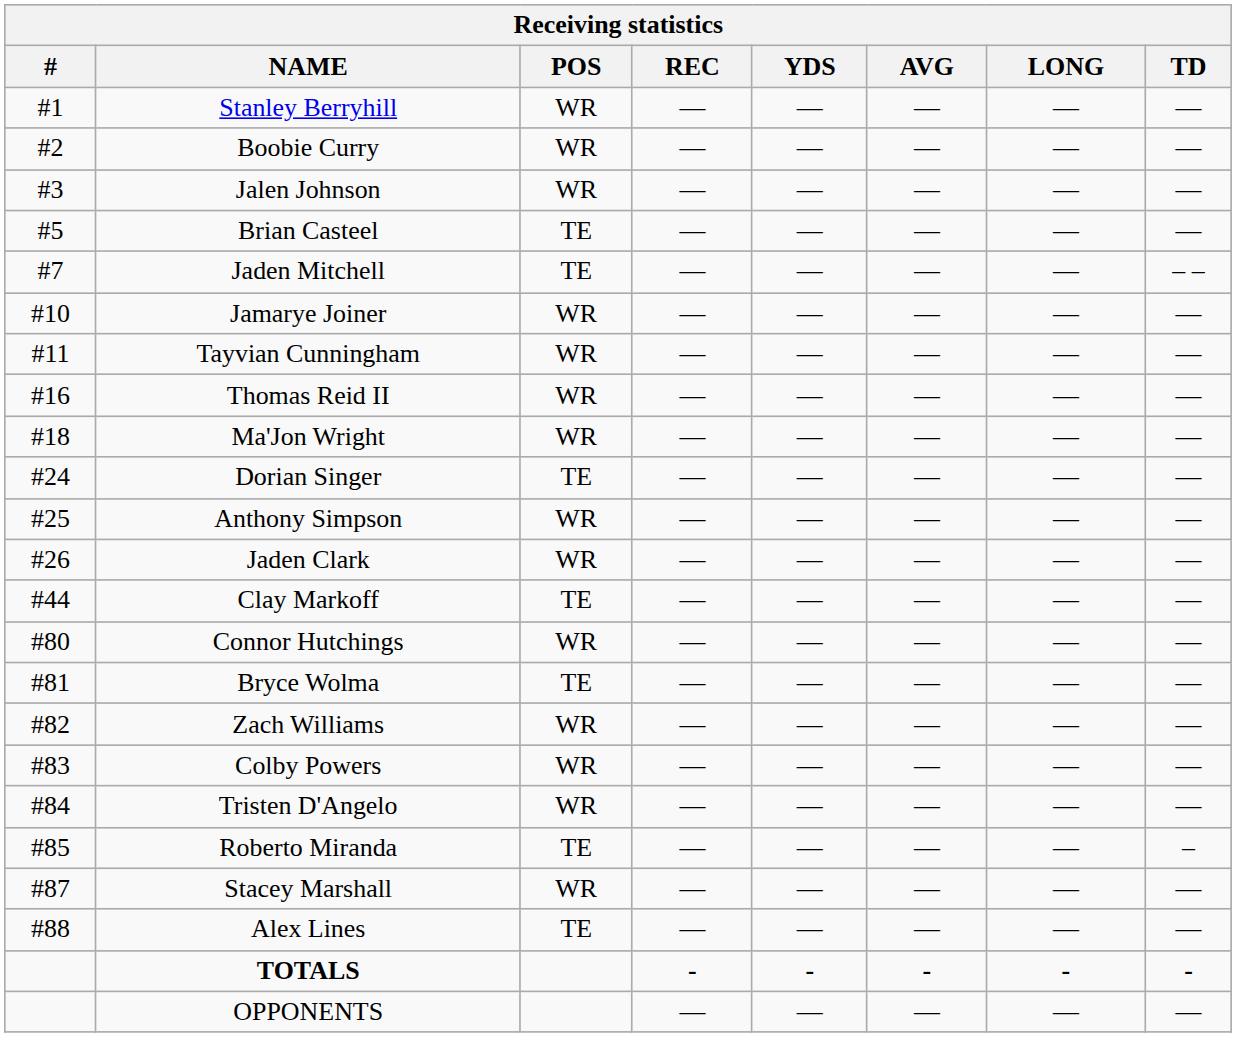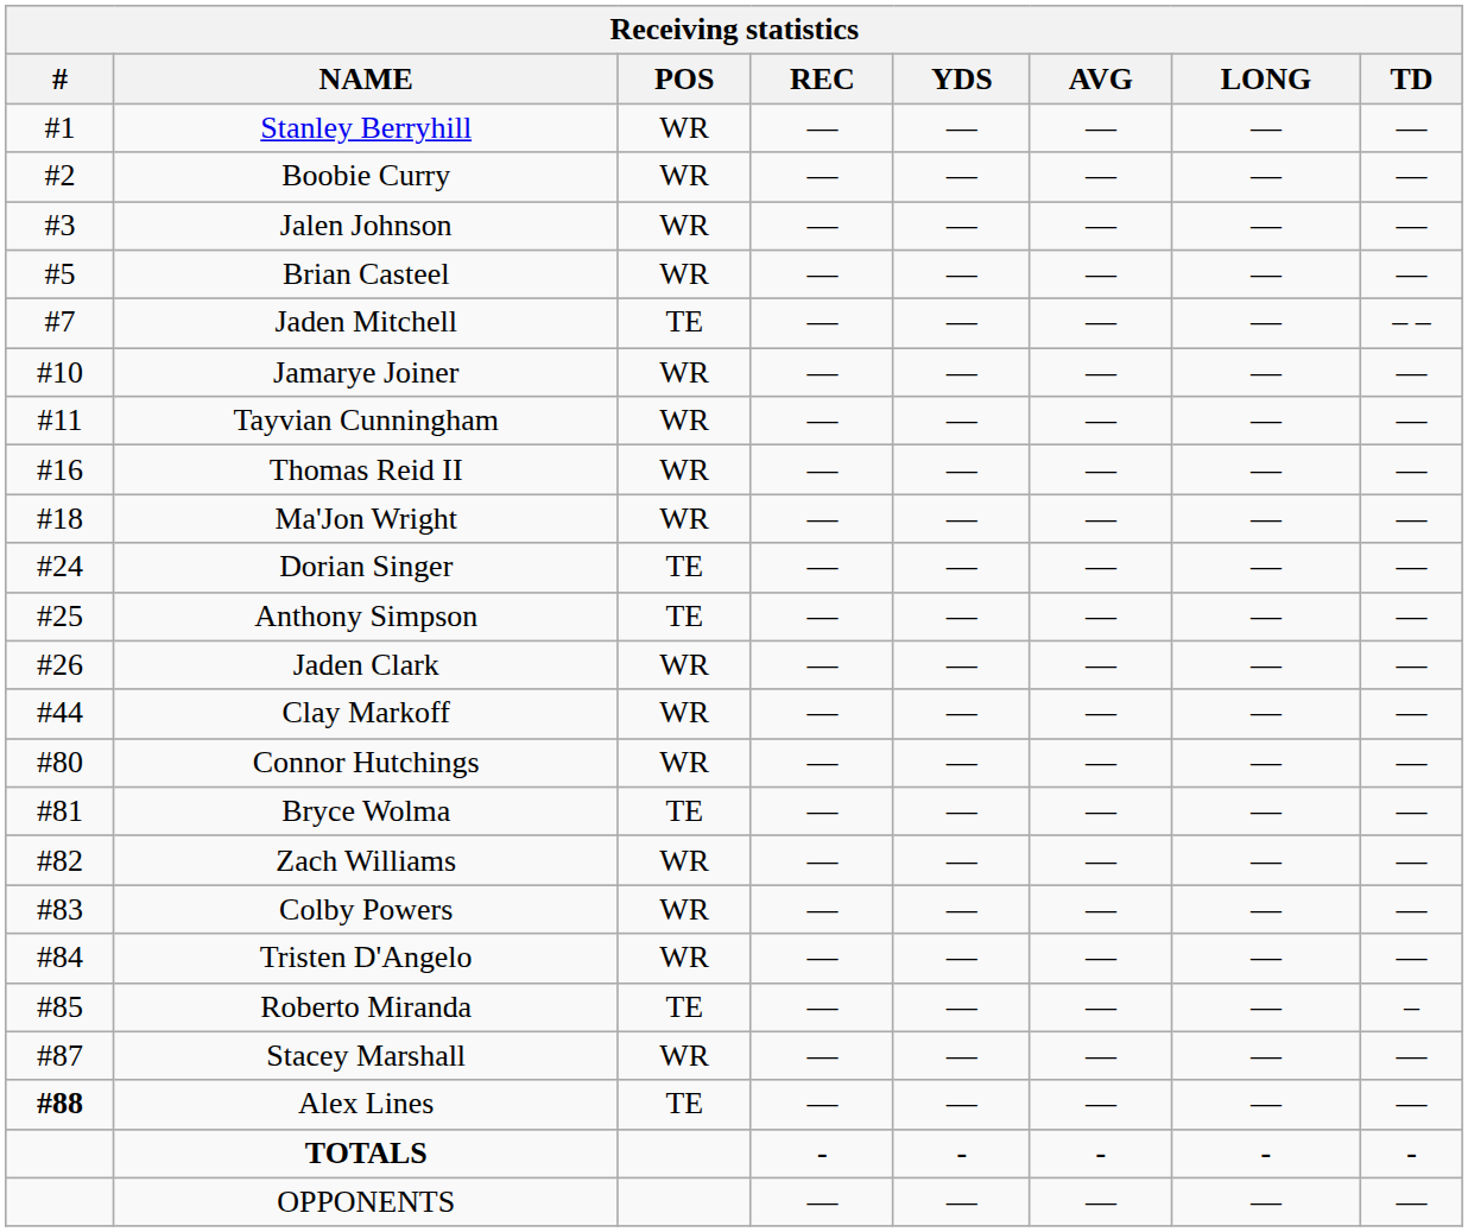 <table style="width:60%; text-align:center;" class="wikitable collapsible collapsed">
 <tr>
 <th colspan="8">Receiving statistics</th>
 </tr>
 <tr>
 <th>#</th>
 <th>NAME</th>
 <th>POS</th>
 <th>REC</th>
 <th>YDS</th>
 <th>AVG</th>
 <th>LONG</th>
 <th>TD</th>
 </tr>
 <tr>
 <td>#1</td>
 <td><a href='#'>Stanley Berryhill</a></td>
 <td>WR</td>
 <td>—</td>
 <td>—</td>
 <td>—</td>
 <td>—</td>
 <td>—</td>
 </tr>
 <tr>
 <td>#2</td>
 <td>Boobie Curry</td>
 <td>WR</td>
 <td>—</td>
 <td>—</td>
 <td>—</td>
 <td>—</td>
 <td>—</td>
 </tr>
 <tr>
 <td>#3</td>
 <td>Jalen Johnson</td>
 <td>WR</td>
 <td>—</td>
 <td>—</td>
 <td>—</td>
 <td>—</td>
 <td>—</td>
 </tr>
 <tr>
 <td>#5</td>
 <td>Brian Casteel</td>
-<td>TE</td>
+<td>WR</td>
 <td>—</td>
 <td>—</td>
 <td>—</td>
 <td>—</td>
 <td>—</td>
 </tr>
 <tr>
 <td>#7</td>
 <td>Jaden Mitchell</td>
 <td>TE</td>
 <td>—</td>
 <td>—</td>
 <td>—</td>
 <td>—</td>
 <td>– –</td>
 </tr>
 <tr>
 <td>#10</td>
 <td>Jamarye Joiner</td>
 <td>WR</td>
 <td>—</td>
 <td>—</td>
 <td>—</td>
 <td>—</td>
 <td>—</td>
 </tr>
 <tr>
 <td>#11</td>
 <td>Tayvian Cunningham</td>
 <td>WR</td>
 <td>—</td>
 <td>—</td>
 <td>—</td>
 <td>—</td>
 <td>—</td>
 </tr>
 <tr>
 <td>#16</td>
 <td>Thomas Reid II</td>
 <td>WR</td>
 <td>—</td>
 <td>—</td>
 <td>—</td>
 <td>—</td>
 <td>—</td>
 </tr>
 <tr>
 <td>#18</td>
 <td>Ma'Jon Wright</td>
 <td>WR</td>
 <td>—</td>
 <td>—</td>
 <td>—</td>
 <td>—</td>
 <td>—</td>
 </tr>
 <tr>
 <td>#24</td>
 <td>Dorian Singer</td>
 <td>TE</td>
 <td>—</td>
 <td>—</td>
 <td>—</td>
 <td>—</td>
 <td>—</td>
 </tr>
 <tr>
 <td>#25</td>
 <td>Anthony Simpson</td>
-<td>WR</td>
+<td>TE</td>
 <td>—</td>
 <td>—</td>
 <td>—</td>
 <td>—</td>
 <td>—</td>
 </tr>
 <tr>
 <td>#26</td>
 <td>Jaden Clark</td>
 <td>WR</td>
 <td>—</td>
 <td>—</td>
 <td>—</td>
 <td>—</td>
 <td>—</td>
 </tr>
 <tr>
 <td>#44</td>
 <td>Clay Markoff</td>
-<td>TE</td>
+<td>WR</td>
 <td>—</td>
 <td>—</td>
 <td>—</td>
 <td>—</td>
 <td>—</td>
 </tr>
 <tr>
 <td>#80</td>
 <td>Connor Hutchings</td>
 <td>WR</td>
 <td>—</td>
 <td>—</td>
 <td>—</td>
 <td>—</td>
 <td>—</td>
 </tr>
 <tr>
 <td>#81</td>
 <td>Bryce Wolma</td>
 <td>TE</td>
 <td>—</td>
 <td>—</td>
 <td>—</td>
 <td>—</td>
 <td>—</td>
 </tr>
 <tr>
 <td>#82</td>
 <td>Zach Williams</td>
 <td>WR</td>
 <td>—</td>
 <td>—</td>
 <td>—</td>
 <td>—</td>
 <td>—</td>
 </tr>
 <tr>
 <td>#83</td>
 <td>Colby Powers</td>
 <td>WR</td>
 <td>—</td>
 <td>—</td>
 <td>—</td>
 <td>—</td>
 <td>—</td>
 </tr>
 <tr>
 <td>#84</td>
 <td>Tristen D'Angelo</td>
 <td>WR</td>
 <td>—</td>
 <td>—</td>
 <td>—</td>
 <td>—</td>
 <td>—</td>
 </tr>
 <tr>
 <td>#85</td>
 <td>Roberto Miranda</td>
 <td>TE</td>
 <td>—</td>
 <td>—</td>
 <td>—</td>
 <td>—</td>
 <td>–</td>
 </tr>
 <tr>
 <td>#87</td>
 <td>Stacey Marshall</td>
 <td>WR</td>
 <td>—</td>
 <td>—</td>
 <td>—</td>
 <td>—</td>
 <td>—</td>
 </tr>
 <tr>
-<td>#88</td>
+<td><strong>#88</strong></td>
 <td>Alex Lines</td>
 <td>TE</td>
 <td>—</td>
 <td>—</td>
 <td>—</td>
 <td>—</td>
 <td>—</td>
 </tr>
 <tr>
 <td></td>
 <td><strong>TOTALS</strong></td>
 <td></td>
 <td><strong>-</strong></td>
 <td><strong>-</strong></td>
 <td><strong>-</strong></td>
 <td><strong>-</strong></td>
 <td><strong>-</strong></td>
 </tr>
 <tr>
 <td></td>
 <td>OPPONENTS</td>
 <td></td>
 <td>—</td>
 <td>—</td>
 <td>—</td>
 <td>—</td>
 <td>—</td>
 </tr>
 </table>
